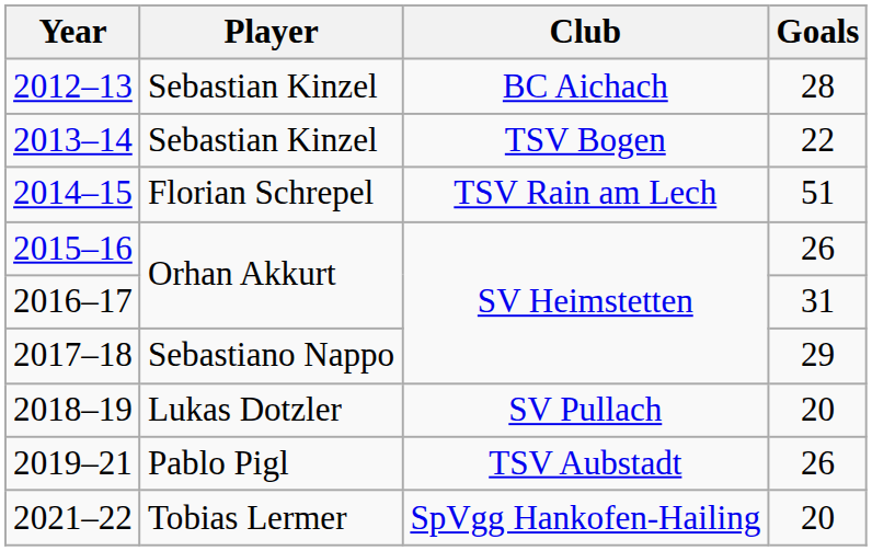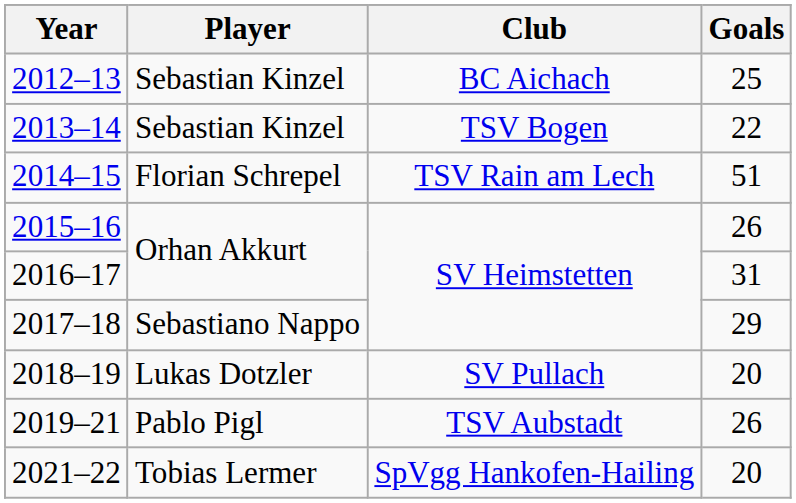 <table class="wikitable">
 <tr align="center" bgcolor="#dfdfdf">
 <th>Year</th>
 <th>Player</th>
 <th>Club</th>
 <th>Goals</th>
 </tr>
 <tr align="center">
 <td><a href='#'>2012–13</a></td>
 <td align="left">Sebastian Kinzel</td>
 <td><a href='#'>BC Aichach</a></td>
-<td>28</td>
+<td>25</td>
 </tr>
 <tr align="center">
 <td><a href='#'>2013–14</a></td>
 <td align="left">Sebastian Kinzel</td>
 <td><a href='#'>TSV Bogen</a></td>
 <td>22</td>
 </tr>
 <tr align="center">
 <td><a href='#'>2014–15</a></td>
 <td align="left">Florian Schrepel</td>
 <td><a href='#'>TSV Rain am Lech</a></td>
 <td>51</td>
 </tr>
 <tr align="center">
 <td><a href='#'>2015–16</a></td>
 <td align="left" rowspan=2>Orhan Akkurt</td>
 <td rowspan=3><a href='#'>SV Heimstetten</a></td>
 <td>26</td>
 </tr>
 <tr align="center">
 <td>2016–17</td>
 <td>31</td>
 </tr>
 <tr align="center">
 <td>2017–18</td>
 <td align="left">Sebastiano Nappo</td>
 <td>29</td>
 </tr>
 <tr align="center">
 <td>2018–19</td>
 <td align="left">Lukas Dotzler</td>
 <td><a href='#'>SV Pullach</a></td>
 <td>20</td>
 </tr>
 <tr align="center">
 <td>2019–21</td>
 <td align="left">Pablo Pigl</td>
 <td><a href='#'>TSV Aubstadt</a></td>
 <td>26</td>
 </tr>
 <tr align="center">
 <td>2021–22</td>
 <td align="left">Tobias Lermer</td>
 <td><a href='#'>SpVgg Hankofen-Hailing</a></td>
 <td>20</td>
 </tr>
 </table>
